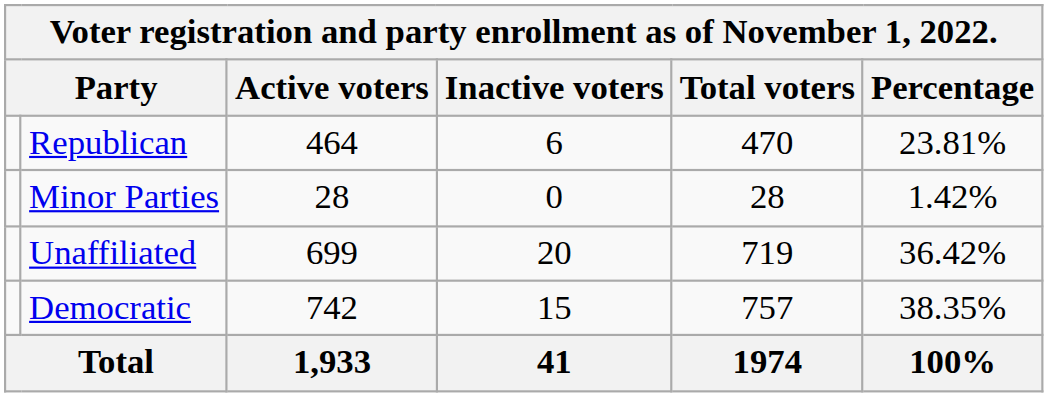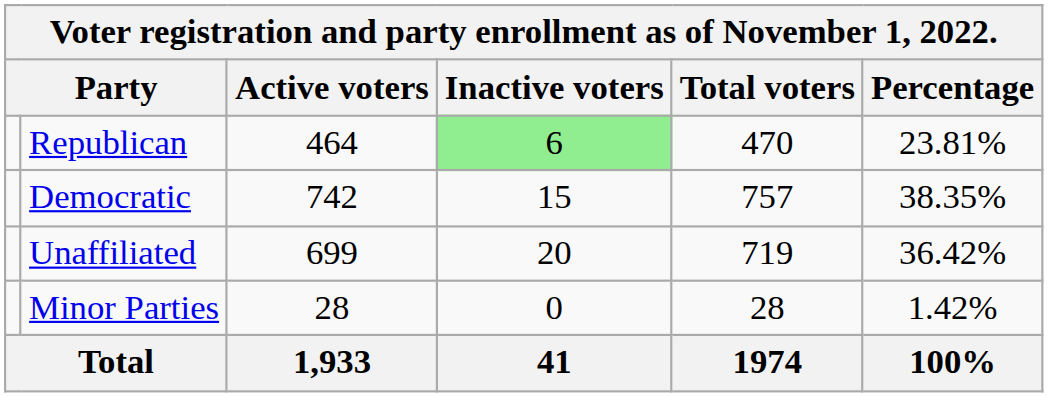 <table class=wikitable>
 <tr>
 <th colspan = 6>Voter registration and party enrollment as of November 1, 2022.</th>
 </tr>
 <tr>
 <th colspan = 2>Party</th>
 <th>Active voters</th>
 <th>Inactive voters</th>
 <th>Total voters</th>
 <th>Percentage</th>
 </tr>
 <tr>
 <td></td>
 <td><a href='#'>Republican</a></td>
 <td align = center>464</td>
-<td align = center>6</td>
+<td align = center style="background: lightgreen;">6</td>
 <td align = center>470</td>
 <td align = center>23.81%</td>
 </tr>
 <tr>
 <td></td>
-<td><a href='#'>Minor Parties</a></td>
-<td align = center>28</td>
-<td align = center>0</td>
-<td align = center>28</td>
-<td align = center>1.42%</td>
+<td><a href='#'>Democratic</a></td>
+<td align = center>742</td>
+<td align = center>15</td>
+<td align = center>757</td>
+<td align = center>38.35%</td>
 </tr>
 <tr>
 <td></td>
 <td><a href='#'>Unaffiliated</a></td>
 <td align = center>699</td>
 <td align = center>20</td>
 <td align = center>719</td>
 <td align = center>36.42%</td>
 </tr>
 <tr>
 <td></td>
-<td><a href='#'>Democratic</a></td>
-<td align = center>742</td>
-<td align = center>15</td>
-<td align = center>757</td>
-<td align = center>38.35%</td>
+<td><a href='#'>Minor Parties</a></td>
+<td align = center>28</td>
+<td align = center>0</td>
+<td align = center>28</td>
+<td align = center>1.42%</td>
 </tr>
 <tr>
 <th colspan = 2>Total</th>
 <th align = center>1,933</th>
 <th align = center>41</th>
 <th align = center>1974</th>
 <th align = center>100%</th>
 </tr>
 </table>
